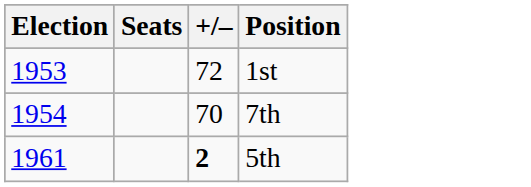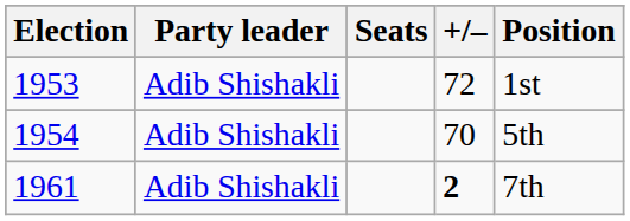 <table class="wikitable">
 <tr>
 <th><strong>Election</strong></th>
+<th>Party leader</th>
 <th><strong>Seats</strong></th>
 <th>+/–</th>
 <th><strong>Position</strong></th>
 </tr>
 <tr>
 <td><a href='#'>1953</a></td>
+<td><a href='#'>Adib Shishakli</a></td>
 <td></td>
 <td> 72</td>
 <td> 1st</td>
 </tr>
 <tr>
 <td><a href='#'>1954</a></td>
+<td><a href='#'>Adib Shishakli</a></td>
 <td></td>
 <td> 70</td>
-<td> 7th</td>
+<td> 5th</td>
 </tr>
 <tr>
 <td><a href='#'>1961</a></td>
+<td><a href='#'>Adib Shishakli</a></td>
 <td></td>
 <td><strong> 2</strong></td>
-<td> 5th</td>
+<td> 7th</td>
 </tr>
 </table>
